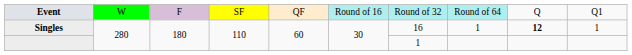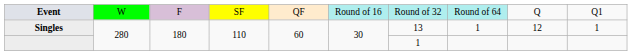 <table class=wikitable style=font-size:90%;text-align:center>
 <tr>
 <td style="width:130px; background:#dfe2e9;"><strong>Event</strong></td>
 <td style="width:80px; background:lime;">W</td>
 <td style="width:85px; background:thistle;">F</td>
 <td style="width:85px; background:#ff0;">SF</td>
 <td style="width:85px; background:#ffebcd;">QF</td>
 <td style="width:85px; background:#afeeee;">Round of 16</td>
 <td style="width:85px; background:#afeeee;">Round of 32</td>
 <td style="width:85px; background:#afeeee;">Round of 64</td>
 <td style="width:85px;">Q</td>
 <td style="width:85px;">Q1</td>
 </tr>
 <tr>
 <th style="background:#ededed;">Singles</th>
 <td rowspan=2>280</td>
 <td rowspan=2>180</td>
 <td rowspan=2>110</td>
 <td rowspan=2>60</td>
 <td rowspan=2>30</td>
-<td>16</td>
+<td>13</td>
 <td>1</td>
-<td><strong>12</strong></td>
+<td>12</td>
 <td>1</td>
 </tr>
 <tr>
 <th style="background:#ededed;"></th>
 <td>1</td>
 <td></td>
 <td></td>
 <td></td>
 </tr>
 </table>
